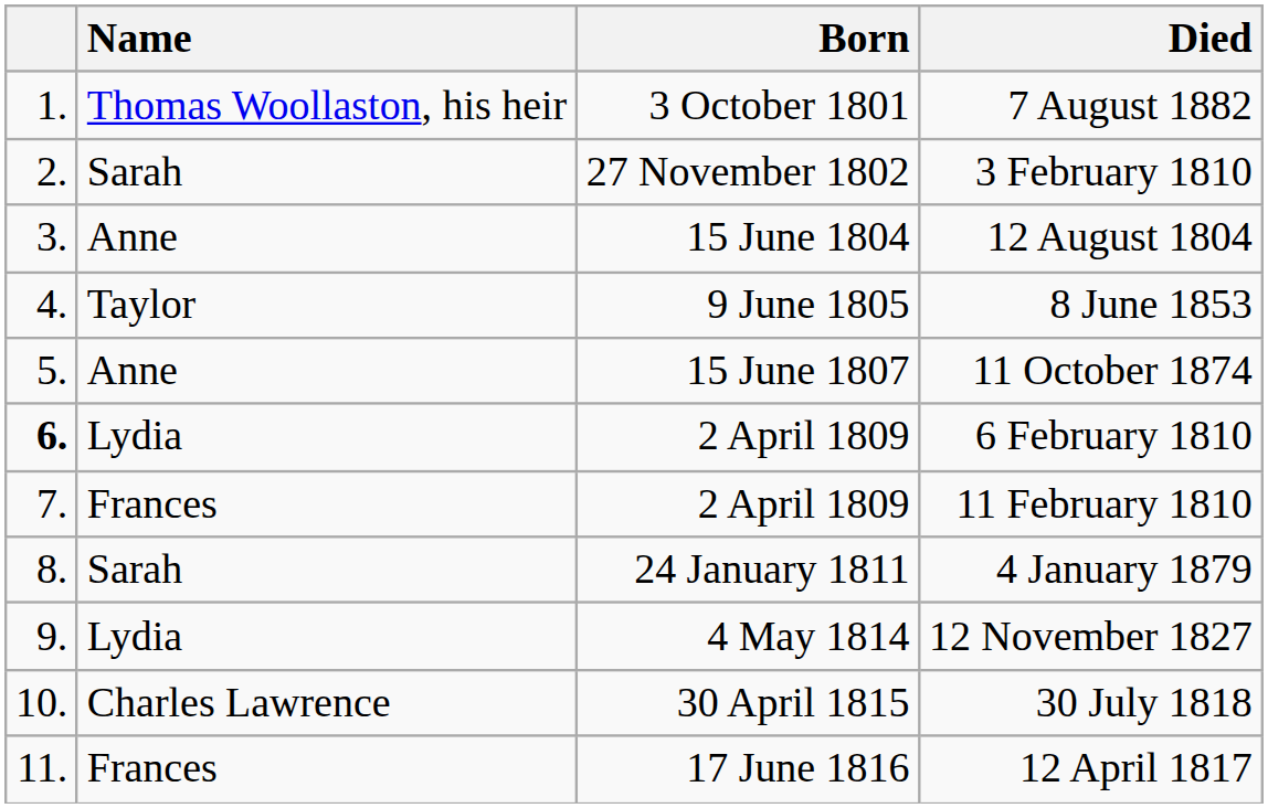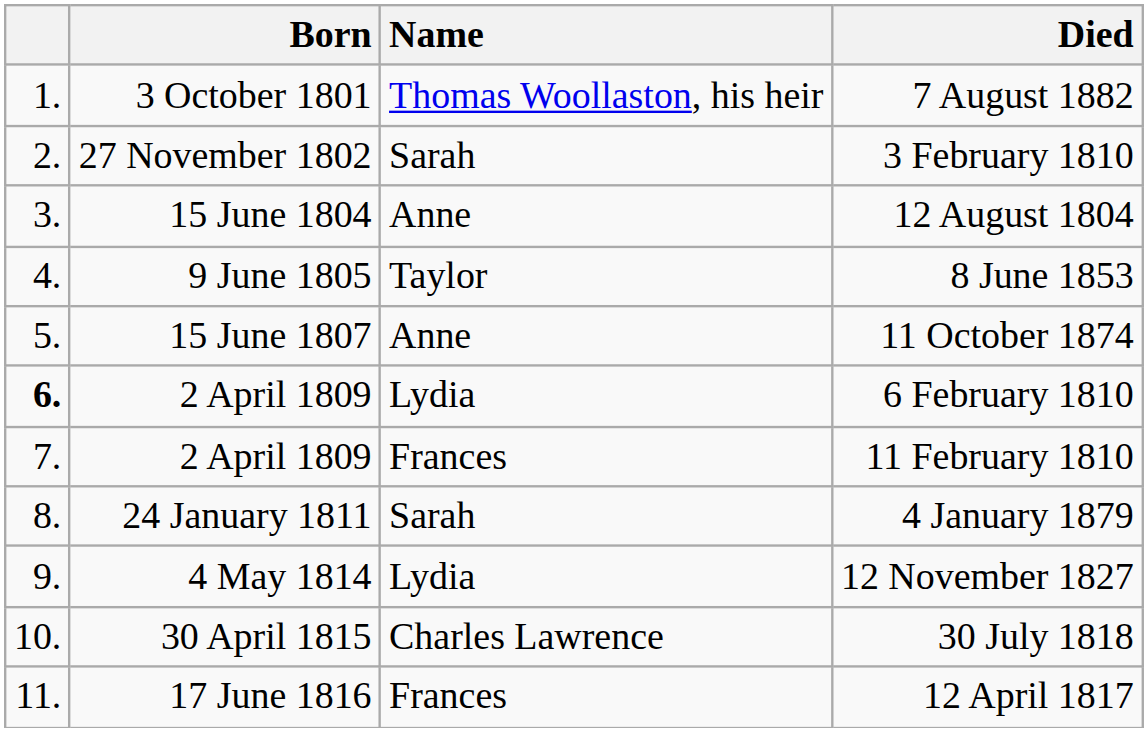 <table class="wikitable">
 <tr>
 <th scope="col" style="text-align: right;"></th>
+<th scope="col" style="text-align: right;">Born</th>
 <th scope="col" style="text-align: left;">Name</th>
-<th scope="col" style="text-align: right;">Born</th>
 <th scope="col" style="text-align: right;">Died</th>
 </tr>
 <tr>
 <td scope="col" style="text-align: right;">1.</td>
+<td style="text-align: right;" scope="col">3 October 1801</td>
 <td><a href='#'>Thomas Woollaston</a>, his heir</td>
-<td style="text-align: right;" scope="col">3 October 1801</td>
 <td scope="col" style="text-align: right;">7 August 1882</td>
 </tr>
 <tr>
 <td scope="col" style="text-align: right;">2.</td>
+<td scope="col" style="text-align: right;">27 November 1802</td>
 <td>Sarah</td>
-<td scope="col" style="text-align: right;">27 November 1802</td>
 <td scope="col" style="text-align: right;">3 February 1810</td>
 </tr>
 <tr>
 <td scope="col" style="text-align: right;">3.</td>
+<td scope="col" style="text-align: right;">15 June 1804</td>
 <td>Anne</td>
-<td scope="col" style="text-align: right;">15 June 1804</td>
 <td scope="col" style="text-align: right;">12 August 1804</td>
 </tr>
 <tr>
 <td scope="col" style="text-align: right;">4.</td>
+<td scope="col" style="text-align: right;">9 June 1805</td>
 <td>Taylor</td>
-<td scope="col" style="text-align: right;">9 June 1805</td>
 <td scope="col" style="text-align: right;">8 June 1853</td>
 </tr>
 <tr>
 <td scope="col" style="text-align: right;">5.</td>
+<td scope="col" style="text-align: right;">15 June 1807</td>
 <td>Anne</td>
-<td scope="col" style="text-align: right;">15 June 1807</td>
 <td scope="col" style="text-align: right;">11 October 1874</td>
 </tr>
 <tr>
 <td scope="col" style="text-align: right;"><strong>6.</strong></td>
+<td scope="col" style="text-align: right;">2 April 1809</td>
 <td>Lydia</td>
-<td scope="col" style="text-align: right;">2 April 1809</td>
 <td scope="col" style="text-align: right;">6 February 1810</td>
 </tr>
 <tr>
 <td scope="col" style="text-align: right;">7.</td>
+<td scope="col" style="text-align: right;">2 April 1809</td>
 <td>Frances</td>
-<td scope="col" style="text-align: right;">2 April 1809</td>
 <td scope="col" style="text-align: right;">11 February 1810</td>
 </tr>
 <tr>
 <td scope="col" style="text-align: right;">8.</td>
+<td scope="col" style="text-align: right;">24 January 1811</td>
 <td>Sarah</td>
-<td scope="col" style="text-align: right;">24 January 1811</td>
 <td scope="col" style="text-align: right;">4 January 1879</td>
 </tr>
 <tr>
 <td scope="col" style="text-align: right;">9.</td>
+<td scope="col" style="text-align: right;">4 May 1814</td>
 <td>Lydia</td>
-<td scope="col" style="text-align: right;">4 May 1814</td>
 <td scope="col" style="text-align: right;">12 November 1827</td>
 </tr>
 <tr>
 <td scope="col" style="text-align: right;">10.</td>
+<td scope="col" style="text-align: right;">30 April 1815</td>
 <td>Charles Lawrence</td>
-<td scope="col" style="text-align: right;">30 April 1815</td>
 <td scope="col" style="text-align: right;">30 July 1818</td>
 </tr>
 <tr>
 <td scope="col" style="text-align: right;">11.</td>
+<td scope="col" style="text-align: right;">17 June 1816</td>
 <td>Frances</td>
-<td scope="col" style="text-align: right;">17 June 1816</td>
 <td scope="col" style="text-align: right;">12 April 1817</td>
 </tr>
 </table>
